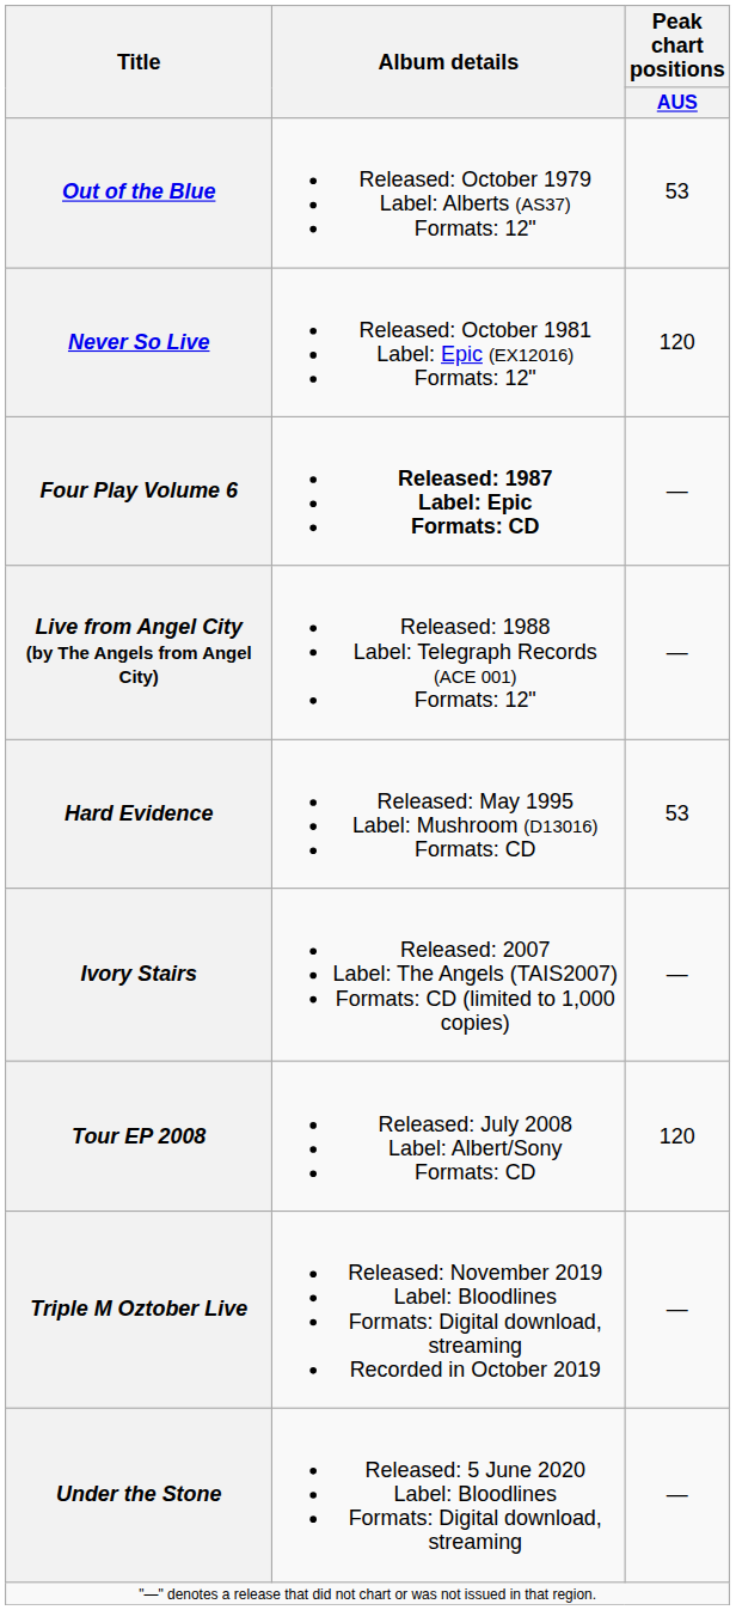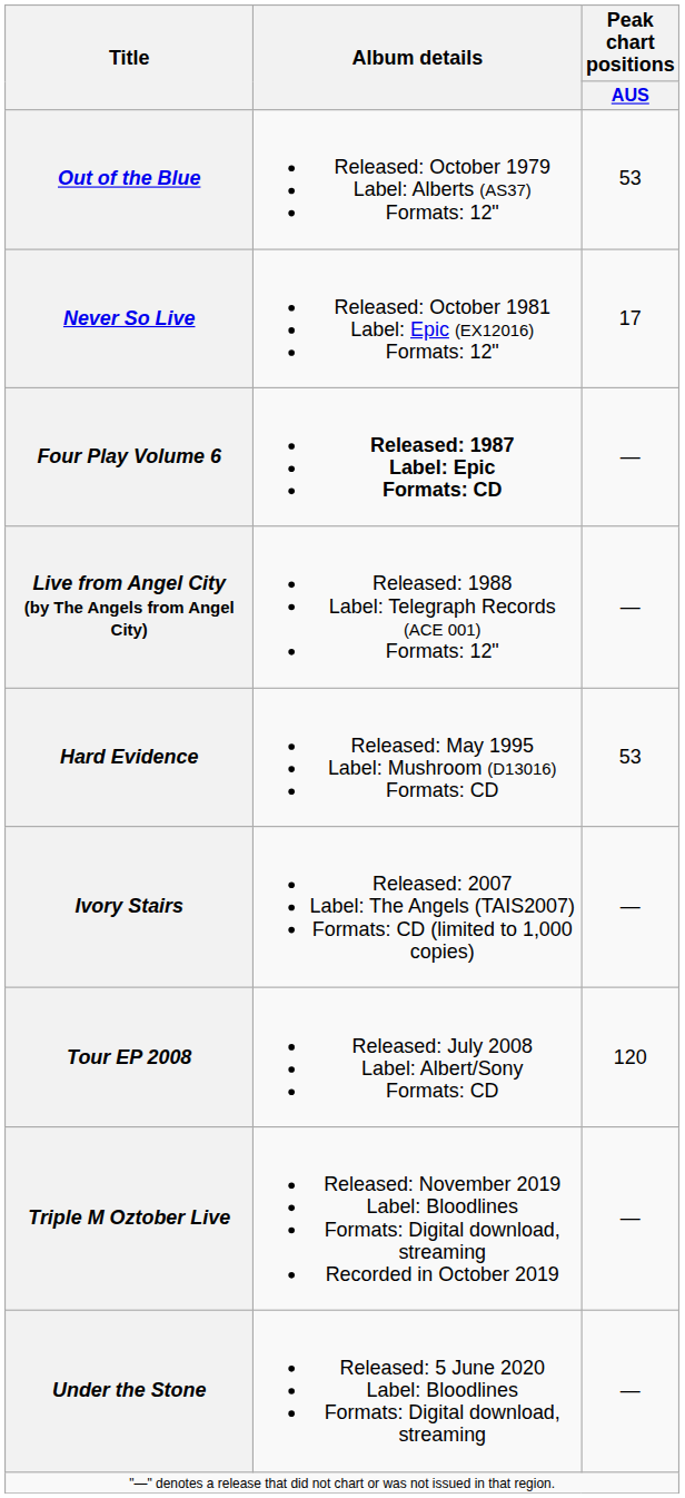 <table class="wikitable plainrowheaders" style="text-align:center;">
 <tr>
 <th scope="col" rowspan="2" style="width:12em;">Title</th>
 <th scope="col" rowspan="2" style="width:16em;">Album details</th>
 <th scope="col" colspan="1">Peak chart positions</th>
 </tr>
 <tr>
 <th scope="col" style="width:3em;font-size:90%;"><a href='#'>AUS</a><br></th>
 </tr>
 <tr>
 <th scope="row"><em><a href='#'>Out of the Blue</a></em></th>
 <td><br><ul><li>Released: October 1979</li><li>Label: Alberts <small>(AS37)</small></li><li>Formats: 12"</li></ul></td>
 <td>53</td>
 </tr>
 <tr>
 <th scope="row"><em><a href='#'>Never So Live</a></em></th>
 <td><br><ul><li>Released: October 1981</li><li>Label: <a href='#'>Epic</a> <small>(EX12016)</small></li><li>Formats: 12"</li></ul></td>
-<td>120</td>
+<td>17</td>
 </tr>
 <tr>
 <th scope="row"><em>Four Play Volume 6</em></th>
 <td><strong><br><ul><li>Released: 1987</li><li>Label: Epic</li><li>Formats: CD</li></ul></strong></td>
 <td>—</td>
 </tr>
 <tr>
 <th scope="row"><em>Live from Angel City</em><br><small>(by The Angels from Angel City)</small></th>
 <td><br><ul><li>Released: 1988</li><li>Label: Telegraph Records <small>(ACE 001)</small></li><li>Formats: 12"</li></ul></td>
 <td>—</td>
 </tr>
 <tr>
 <th scope="row"><em>Hard Evidence</em></th>
 <td><br><ul><li>Released: May 1995</li><li>Label: Mushroom <small>(D13016)</small></li><li>Formats: CD</li></ul></td>
 <td>53</td>
 </tr>
 <tr>
 <th scope="row"><em>Ivory Stairs</em></th>
 <td><br><ul><li>Released: 2007</li><li>Label: The Angels (TAIS2007)</li><li>Formats: CD (limited to 1,000 copies)</li></ul></td>
 <td>—</td>
 </tr>
 <tr>
 <th scope="row"><em>Tour EP 2008</em></th>
 <td><br><ul><li>Released: July 2008</li><li>Label: Albert/Sony</li><li>Formats: CD</li></ul></td>
 <td>120</td>
 </tr>
 <tr>
 <th scope="row"><em>Triple M Oztober Live</em></th>
 <td><br><ul><li>Released: November 2019</li><li>Label: Bloodlines</li><li>Formats: Digital download, streaming</li><li>Recorded in October 2019</li></ul></td>
 <td>—</td>
 </tr>
 <tr>
 <th scope="row"><em>Under the Stone</em></th>
 <td><br><ul><li>Released: 5 June 2020</li><li>Label: Bloodlines</li><li>Formats: Digital download, streaming</li></ul></td>
 <td>—</td>
 </tr>
 <tr>
 <td colspan="3" style="text-align:center; font-size:8pt;">"—" denotes a release that did not chart or was not issued in that region.</td>
 </tr>
 </table>
